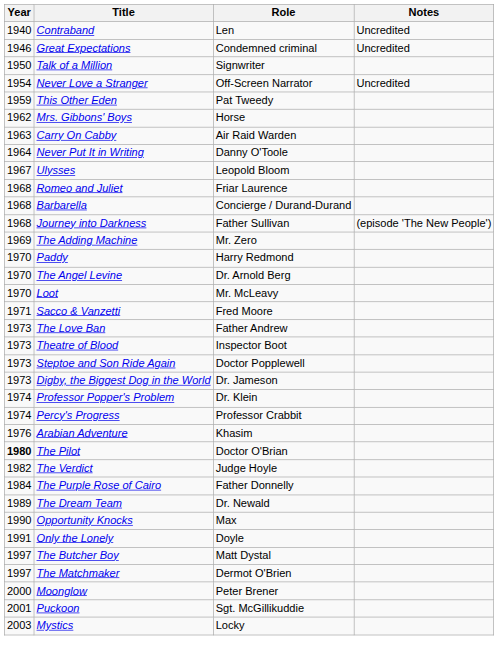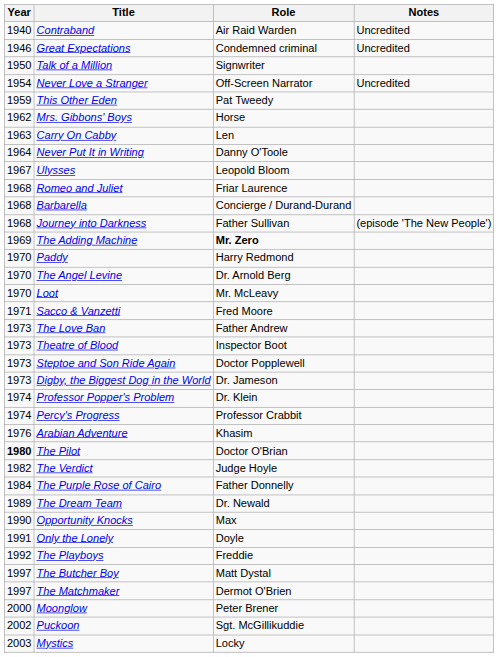 <table class = "wikitable sortable">
 <tr>
 <th>Year</th>
 <th>Title</th>
 <th>Role</th>
 <th>Notes</th>
 </tr>
 <tr>
 <td>1940</td>
 <td><em><a href='#'>Contraband</a></em></td>
-<td>Len</td>
+<td>Air Raid Warden</td>
 <td>Uncredited</td>
 </tr>
 <tr>
 <td>1946</td>
 <td><em><a href='#'>Great Expectations</a></em></td>
 <td>Condemned criminal</td>
 <td>Uncredited</td>
 </tr>
 <tr>
 <td>1950</td>
 <td><em><a href='#'>Talk of a Million</a></em></td>
 <td>Signwriter</td>
 <td></td>
 </tr>
 <tr>
 <td>1954</td>
 <td><em><a href='#'>Never Love a Stranger</a></em></td>
 <td>Off-Screen Narrator</td>
 <td>Uncredited</td>
 </tr>
 <tr>
 <td>1959</td>
 <td><em><a href='#'>This Other Eden</a></em></td>
 <td>Pat Tweedy</td>
 <td></td>
 </tr>
 <tr>
 <td>1962</td>
 <td><em><a href='#'>Mrs. Gibbons' Boys</a></em></td>
 <td>Horse</td>
 <td></td>
 </tr>
 <tr>
 <td>1963</td>
 <td><em><a href='#'>Carry On Cabby</a></em></td>
-<td>Air Raid Warden</td>
+<td>Len</td>
 <td></td>
 </tr>
 <tr>
 <td>1964</td>
 <td><em><a href='#'>Never Put It in Writing</a></em></td>
 <td>Danny O'Toole</td>
 <td></td>
 </tr>
 <tr>
 <td>1967</td>
 <td><em><a href='#'>Ulysses</a></em></td>
 <td>Leopold Bloom</td>
 <td></td>
 </tr>
 <tr>
 <td>1968</td>
 <td><em><a href='#'>Romeo and Juliet</a></em></td>
 <td>Friar Laurence</td>
 <td></td>
 </tr>
 <tr>
 <td>1968</td>
 <td><em><a href='#'>Barbarella</a></em></td>
 <td>Concierge / Durand-Durand</td>
 <td></td>
 </tr>
 <tr>
 <td>1968</td>
 <td><em><a href='#'>Journey into Darkness</a></em></td>
 <td>Father Sullivan</td>
 <td>(episode 'The New People')</td>
 </tr>
 <tr>
 <td>1969</td>
 <td><em><a href='#'>The Adding Machine</a></em></td>
-<td>Mr. Zero</td>
+<td><strong>Mr. Zero</strong></td>
 <td></td>
 </tr>
 <tr>
 <td>1970</td>
 <td><em><a href='#'>Paddy</a></em></td>
 <td>Harry Redmond</td>
 <td></td>
 </tr>
 <tr>
 <td>1970</td>
 <td><em><a href='#'>The Angel Levine</a></em></td>
 <td>Dr. Arnold Berg</td>
 <td></td>
 </tr>
 <tr>
 <td>1970</td>
 <td><em><a href='#'>Loot</a></em></td>
 <td>Mr. McLeavy</td>
 <td></td>
 </tr>
 <tr>
 <td>1971</td>
 <td><em><a href='#'>Sacco & Vanzetti</a></em></td>
 <td>Fred Moore</td>
 <td></td>
 </tr>
 <tr>
 <td>1973</td>
 <td><em><a href='#'>The Love Ban</a></em></td>
 <td>Father Andrew</td>
 <td></td>
 </tr>
 <tr>
 <td>1973</td>
 <td><em><a href='#'>Theatre of Blood</a></em></td>
 <td>Inspector Boot</td>
 <td></td>
 </tr>
 <tr>
 <td>1973</td>
 <td><em><a href='#'>Steptoe and Son Ride Again</a></em></td>
 <td>Doctor Popplewell</td>
 <td></td>
 </tr>
 <tr>
 <td>1973</td>
 <td><em><a href='#'>Digby, the Biggest Dog in the World</a></em></td>
 <td>Dr. Jameson</td>
 <td></td>
 </tr>
 <tr>
 <td>1974</td>
 <td><em><a href='#'>Professor Popper's Problem</a></em></td>
 <td>Dr. Klein</td>
 <td></td>
 </tr>
 <tr>
 <td>1974</td>
 <td><em><a href='#'>Percy's Progress</a></em></td>
 <td>Professor Crabbit</td>
 <td></td>
 </tr>
 <tr>
 <td>1976</td>
 <td><em><a href='#'>Arabian Adventure</a></em></td>
 <td>Khasim</td>
 <td></td>
 </tr>
 <tr>
 <td><strong>1980</strong></td>
 <td><em><a href='#'>The Pilot</a></em></td>
 <td>Doctor O'Brian</td>
 <td></td>
 </tr>
 <tr>
 <td>1982</td>
 <td><em><a href='#'>The Verdict</a></em></td>
 <td>Judge Hoyle</td>
 <td></td>
 </tr>
 <tr>
 <td>1984</td>
 <td><em><a href='#'>The Purple Rose of Cairo</a></em></td>
 <td>Father Donnelly</td>
 <td></td>
 </tr>
 <tr>
 <td>1989</td>
 <td><em><a href='#'>The Dream Team</a></em></td>
 <td>Dr. Newald</td>
 <td></td>
 </tr>
 <tr>
 <td>1990</td>
 <td><em><a href='#'>Opportunity Knocks</a></em></td>
 <td>Max</td>
 <td></td>
 </tr>
 <tr>
 <td>1991</td>
 <td><em><a href='#'>Only the Lonely</a></em></td>
 <td>Doyle</td>
 <td></td>
 </tr>
 <tr>
+<td>1992</td>
+<td><em><a href='#'>The Playboys</a></em></td>
+<td>Freddie</td>
+<td></td>
+</tr>
+<tr>
 <td>1997</td>
 <td><em><a href='#'>The Butcher Boy</a></em></td>
 <td>Matt Dystal</td>
 <td></td>
 </tr>
 <tr>
 <td>1997</td>
 <td><em><a href='#'>The Matchmaker</a></em></td>
 <td>Dermot O'Brien</td>
 <td></td>
 </tr>
 <tr>
 <td>2000</td>
 <td><em><a href='#'>Moonglow</a></em></td>
 <td>Peter Brener</td>
 <td></td>
 </tr>
 <tr>
-<td>2001</td>
+<td>2002</td>
 <td><em><a href='#'>Puckoon</a></em></td>
 <td>Sgt. McGillikuddie</td>
 <td></td>
 </tr>
 <tr>
 <td>2003</td>
 <td><em><a href='#'>Mystics</a></em></td>
 <td>Locky</td>
 <td></td>
 </tr>
 </table>
